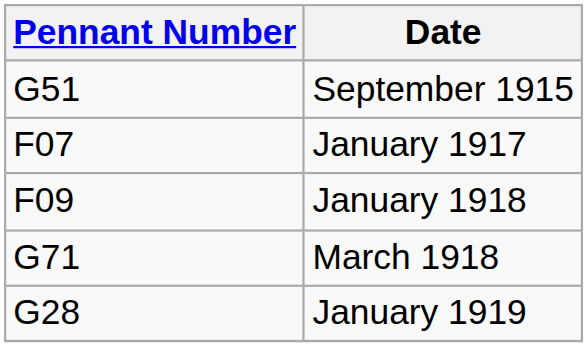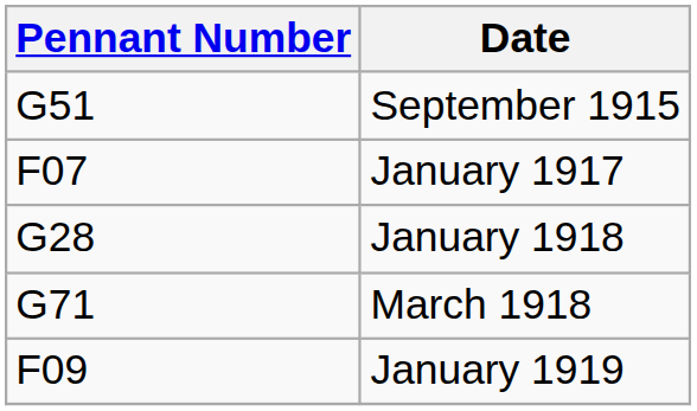 <table class="wikitable" style="text-align:left">
 <tr>
 <th><a href='#'>Pennant Number</a></th>
 <th>Date</th>
 </tr>
 <tr>
 <td>G51</td>
 <td>September 1915</td>
 </tr>
 <tr>
 <td>F07</td>
 <td>January 1917</td>
 </tr>
 <tr>
-<td>F09</td>
+<td>G28</td>
 <td>January 1918</td>
 </tr>
 <tr>
 <td>G71</td>
 <td>March 1918</td>
 </tr>
 <tr>
-<td>G28</td>
+<td>F09</td>
 <td>January 1919</td>
 </tr>
 <tr>
 </tr>
 </table>
